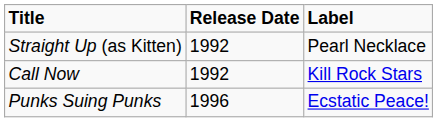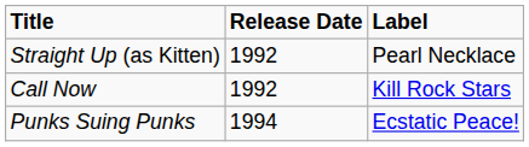 <table class="wikitable">
 <tr>
 <td><strong>Title</strong></td>
 <td><strong>Release Date</strong></td>
 <td><strong>Label</strong></td>
 </tr>
 <tr>
 <td><em>Straight Up</em> (as Kitten)</td>
 <td>1992</td>
 <td>Pearl Necklace</td>
 </tr>
 <tr>
 <td><em>Call Now</em></td>
 <td>1992</td>
 <td><a href='#'>Kill Rock Stars</a></td>
 </tr>
 <tr>
 <td><em>Punks Suing Punks</em></td>
-<td>1996</td>
+<td>1994</td>
 <td><a href='#'>Ecstatic Peace!</a></td>
 </tr>
 </table>
